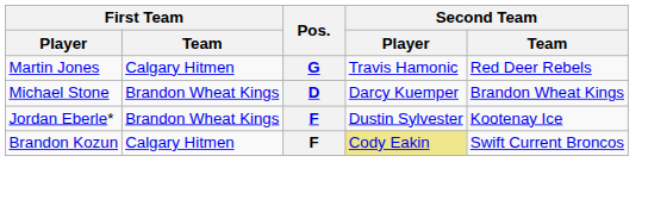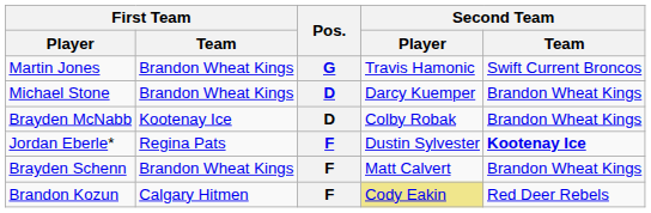 <table class="wikitable">
 <tr>
 <th colspan="2">First Team</th>
 <th width="10%" rowspan="2">Pos.</th>
 <th colspan="2">Second Team</th>
 </tr>
 <tr>
 <th>Player</th>
 <th>Team</th>
 <th>Player</th>
 <th>Team</th>
 </tr>
 <tr>
 <td><a href='#'>Martin Jones</a></td>
-<td><a href='#'>Calgary Hitmen</a></td>
+<td><a href='#'>Brandon Wheat Kings</a></td>
 <th align="center"><a href='#'>G</a></th>
 <td><a href='#'>Travis Hamonic</a></td>
-<td><a href='#'>Red Deer Rebels</a></td>
+<td><a href='#'>Swift Current Broncos</a></td>
 </tr>
 <tr>
 <td><a href='#'>Michael Stone</a></td>
 <td><a href='#'>Brandon Wheat Kings</a></td>
 <th align="center"><a href='#'>D</a></th>
 <td><a href='#'>Darcy Kuemper</a></td>
 <td><a href='#'>Brandon Wheat Kings</a></td>
 </tr>
 <tr>
+<td><a href='#'>Brayden McNabb</a></td>
+<td><a href='#'>Kootenay Ice</a></td>
+<th align="center">D</th>
+<td><a href='#'>Colby Robak</a></td>
+<td><a href='#'>Brandon Wheat Kings</a></td>
+</tr>
+<tr>
 <td><a href='#'>Jordan Eberle</a>*</td>
-<td><a href='#'>Brandon Wheat Kings</a></td>
+<td><a href='#'>Regina Pats</a></td>
 <th align="center"><a href='#'>F</a></th>
 <td><a href='#'>Dustin Sylvester</a></td>
-<td><a href='#'>Kootenay Ice</a></td>
+<td><strong><a href='#'>Kootenay Ice</a></strong></td>
+</tr>
+<tr>
+<td><a href='#'>Brayden Schenn</a></td>
+<td><a href='#'>Brandon Wheat Kings</a></td>
+<th align="center">F</th>
+<td><a href='#'>Matt Calvert</a></td>
+<td><a href='#'>Brandon Wheat Kings</a></td>
 </tr>
 <tr>
 <td><a href='#'>Brandon Kozun</a></td>
 <td><a href='#'>Calgary Hitmen</a></td>
 <th align="center">F</th>
 <td style="background: khaki;"><a href='#'>Cody Eakin</a></td>
-<td><a href='#'>Swift Current Broncos</a></td>
+<td><a href='#'>Red Deer Rebels</a></td>
 </tr>
 </table>
